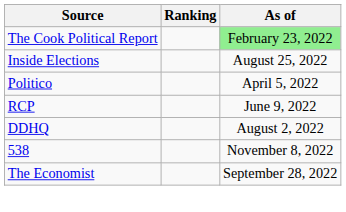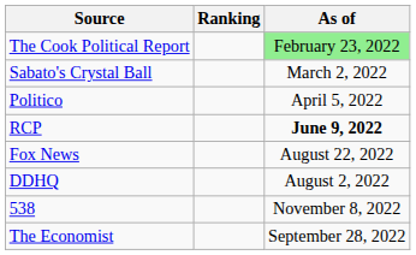 <table class="wikitable" style="text-align:center">
 <tr>
 <th>Source</th>
 <th>Ranking</th>
 <th>As of</th>
 </tr>
 <tr>
 <td align=left><a href='#'>The Cook Political Report</a></td>
 <td></td>
 <td style="background: lightgreen;">February 23, 2022</td>
 </tr>
 <tr>
-<td align=left><a href='#'>Inside Elections</a></td>
+<td align=left><a href='#'>Sabato's Crystal Ball</a></td>
 <td></td>
-<td>August 25, 2022</td>
+<td>March 2, 2022</td>
 </tr>
 <tr>
 <td style="text-align:left;"><a href='#'>Politico</a></td>
 <td></td>
 <td>April 5, 2022</td>
 </tr>
 <tr>
 <td align="left"><a href='#'>RCP</a></td>
 <td></td>
-<td>June 9, 2022</td>
+<td><strong>June 9, 2022</strong></td>
+</tr>
+<tr>
+<td align=left><a href='#'>Fox News</a></td>
+<td></td>
+<td>August 22, 2022</td>
 </tr>
 <tr>
 <td align="left"><a href='#'>DDHQ</a></td>
 <td></td>
 <td>August 2, 2022</td>
 </tr>
 <tr>
 <td align="left"><a href='#'>538</a></td>
 <td></td>
 <td>November 8, 2022</td>
 </tr>
 <tr>
 <td align="left"><a href='#'>The Economist</a></td>
 <td></td>
 <td>September 28, 2022</td>
 </tr>
 </table>
